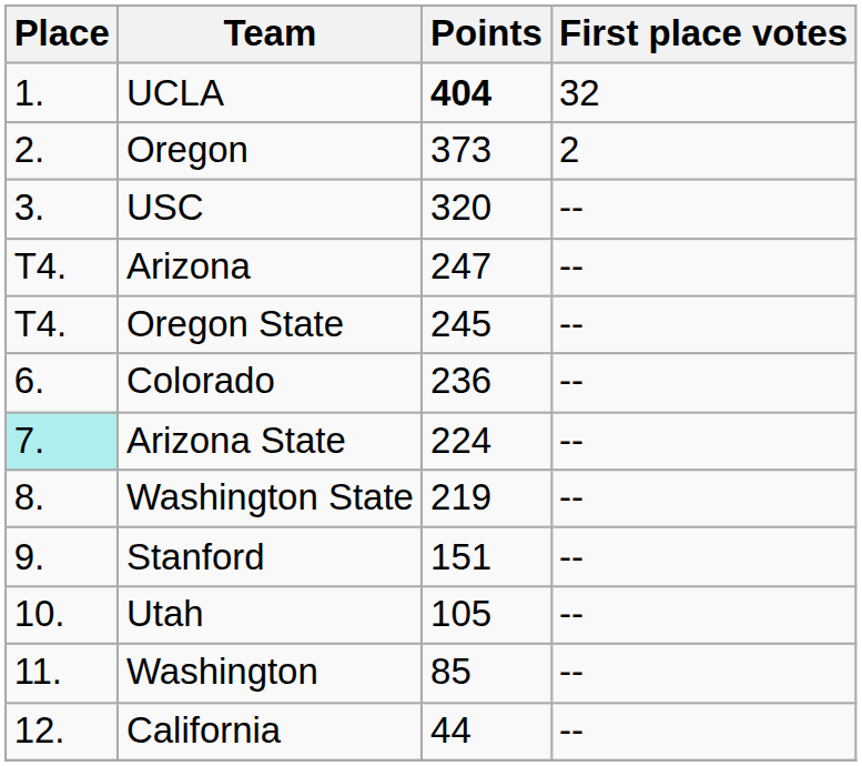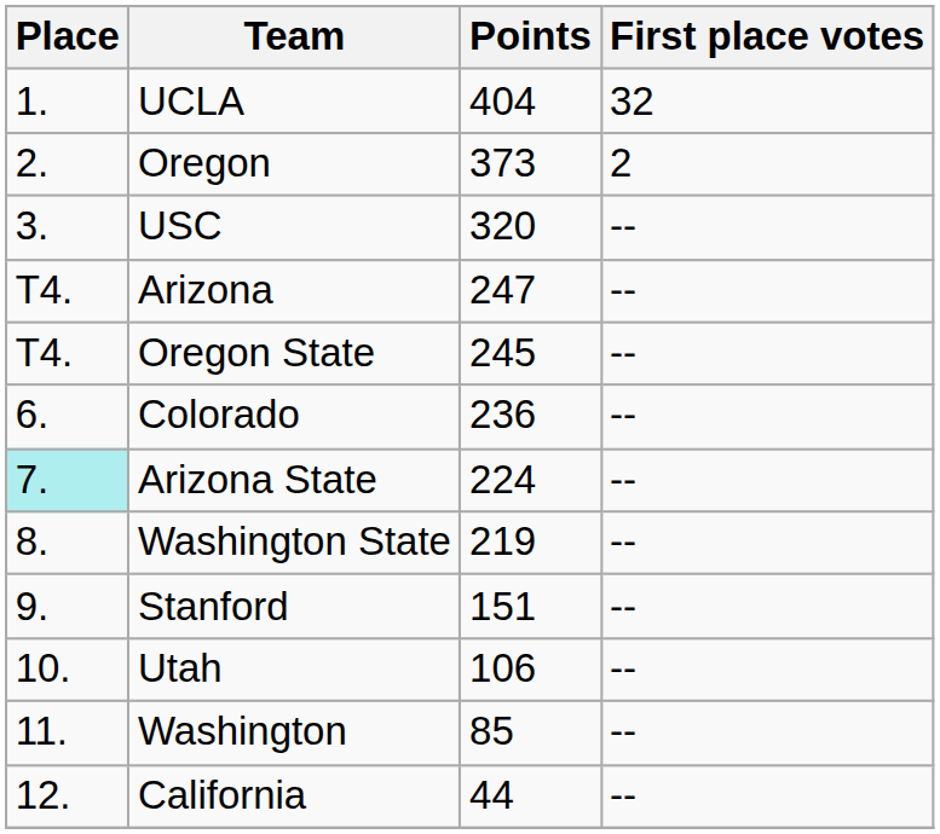 <table class="wikitable">
 <tr>
 <th>Place</th>
 <th>Team</th>
 <th>Points</th>
 <th>First place votes</th>
 </tr>
 <tr>
 <td>1.</td>
 <td ! style=>UCLA</td>
-<td><strong>404</strong></td>
+<td>404</td>
 <td>32</td>
 </tr>
 <tr>
 <td>2.</td>
 <td ! style=>Oregon</td>
 <td>373</td>
 <td>2</td>
 </tr>
 <tr>
 <td>3.</td>
 <td ! style=>USC</td>
 <td>320</td>
 <td>--</td>
 </tr>
 <tr>
 <td>T4.</td>
 <td ! style=>Arizona</td>
 <td>247</td>
 <td>--</td>
 </tr>
 <tr>
 <td>T4.</td>
 <td ! style=>Oregon State</td>
 <td>245</td>
 <td>--</td>
 </tr>
 <tr>
 <td>6.</td>
 <td ! style=>Colorado</td>
 <td>236</td>
 <td>--</td>
 </tr>
 <tr>
 <td style="background: paleturquoise;">7.</td>
 <td ! style=>Arizona State</td>
 <td>224</td>
 <td>--</td>
 </tr>
 <tr>
 <td>8.</td>
 <td ! style=>Washington State</td>
 <td>219</td>
 <td>--</td>
 </tr>
 <tr>
 <td>9.</td>
 <td ! style=>Stanford</td>
 <td>151</td>
 <td>--</td>
 </tr>
 <tr>
 <td>10.</td>
 <td ! style=>Utah</td>
-<td>105</td>
+<td>106</td>
 <td>--</td>
 </tr>
 <tr>
 <td>11.</td>
 <td ! style=>Washington</td>
 <td>85</td>
 <td>--</td>
 </tr>
 <tr>
 <td>12.</td>
 <td ! style=>California</td>
 <td>44</td>
 <td>--</td>
 </tr>
 <tr>
 </tr>
 </table>
